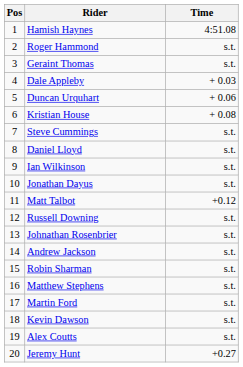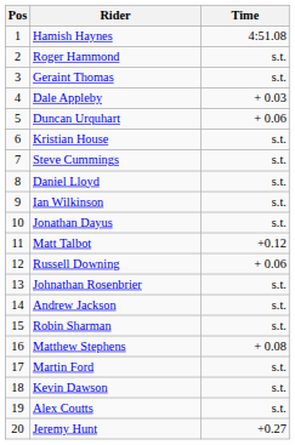 <table class="wikitable" style="font-size: 95%; border-collapse: collapse;">
 <tr>
 <th align="center" width="20"><strong>Pos</strong></th>
 <th align="center" width="200"><strong>Rider</strong></th>
 <th align="center" width="100"><strong>Time</strong></th>
 </tr>
 <tr>
 <td align=center>1</td>
 <td><a href='#'>Hamish Haynes</a></td>
 <td align=right>4:51.08</td>
 </tr>
 <tr>
 <td align=center>2</td>
 <td><a href='#'>Roger Hammond</a></td>
 <td align=right>s.t.</td>
 </tr>
 <tr>
 <td align=center>3</td>
 <td><a href='#'>Geraint Thomas</a></td>
 <td align=right>s.t.</td>
 </tr>
 <tr>
 <td align=center>4</td>
 <td><a href='#'>Dale Appleby</a></td>
 <td align=right>+ 0.03</td>
 </tr>
 <tr>
 <td align=center>5</td>
 <td><a href='#'>Duncan Urquhart</a></td>
 <td align=right>+ 0.06</td>
 </tr>
 <tr>
 <td align=center>6</td>
 <td><a href='#'>Kristian House</a></td>
-<td align=right>+ 0.08</td>
+<td align=right>s.t.</td>
 </tr>
 <tr>
 <td align=center>7</td>
 <td><a href='#'>Steve Cummings</a></td>
 <td align=right>s.t.</td>
 </tr>
 <tr>
 <td align=center>8</td>
 <td><a href='#'>Daniel Lloyd</a></td>
 <td align=right>s.t.</td>
 </tr>
 <tr>
 <td align=center>9</td>
 <td><a href='#'>Ian Wilkinson</a></td>
 <td align=right>s.t.</td>
 </tr>
 <tr>
 <td align=center>10</td>
 <td><a href='#'>Jonathan Dayus</a></td>
 <td align=right>s.t.</td>
 </tr>
 <tr>
 <td align=center>11</td>
 <td><a href='#'>Matt Talbot</a></td>
 <td align=right>+0.12</td>
 </tr>
 <tr>
 <td align=center>12</td>
 <td><a href='#'>Russell Downing</a></td>
-<td align=right>s.t.</td>
+<td align=right>+ 0.06</td>
 </tr>
 <tr>
 <td align=center>13</td>
 <td><a href='#'>Johnathan Rosenbrier</a></td>
 <td align=right>s.t.</td>
 </tr>
 <tr>
 <td align=center>14</td>
 <td><a href='#'>Andrew Jackson</a></td>
 <td align=right>s.t.</td>
 </tr>
 <tr>
 <td align=center>15</td>
 <td><a href='#'>Robin Sharman</a></td>
 <td align=right>s.t.</td>
 </tr>
 <tr>
 <td align=center>16</td>
 <td><a href='#'>Matthew Stephens</a></td>
-<td align=right>s.t.</td>
+<td align=right>+ 0.08</td>
 </tr>
 <tr>
 <td align=center>17</td>
 <td><a href='#'>Martin Ford</a></td>
 <td align=right>s.t.</td>
 </tr>
 <tr>
 <td align=center>18</td>
 <td><a href='#'>Kevin Dawson</a></td>
 <td align=right>s.t.</td>
 </tr>
 <tr>
 <td align=center>19</td>
 <td><a href='#'>Alex Coutts</a></td>
 <td align=right>s.t.</td>
 </tr>
 <tr>
 <td align=center>20</td>
 <td><a href='#'>Jeremy Hunt</a></td>
 <td align=right>+0.27</td>
 </tr>
 </table>
